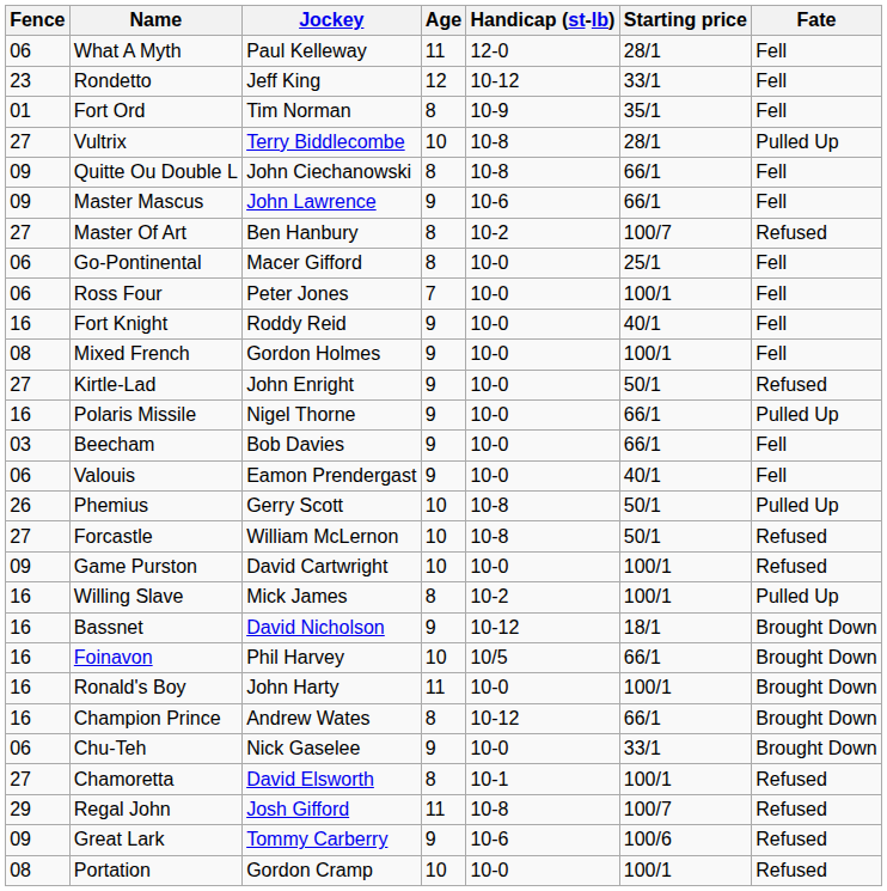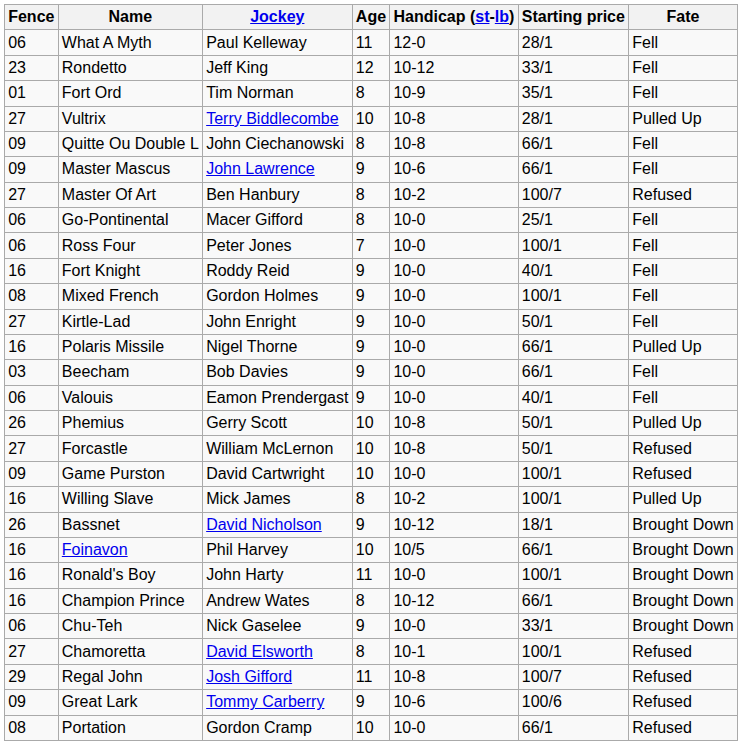 <table class="wikitable sortable">
 <tr>
 <th>Fence</th>
 <th>Name</th>
 <th><a href='#'>Jockey</a></th>
 <th>Age</th>
 <th>Handicap (<a href='#'>st</a>-<a href='#'>lb</a>)</th>
 <th>Starting price</th>
 <th>Fate</th>
 </tr>
 <tr>
 <td>06</td>
 <td>What A Myth</td>
 <td>Paul Kelleway</td>
 <td>11</td>
 <td>12-0</td>
 <td>28/1</td>
 <td>Fell</td>
 </tr>
 <tr>
 <td>23</td>
 <td>Rondetto</td>
 <td>Jeff King</td>
 <td>12</td>
 <td>10-12</td>
 <td>33/1</td>
 <td>Fell</td>
 </tr>
 <tr |>
 <td>01</td>
 <td>Fort Ord</td>
 <td>Tim Norman</td>
 <td>8</td>
 <td>10-9</td>
 <td>35/1</td>
 <td>Fell</td>
 </tr>
 <tr |>
 <td>27</td>
 <td>Vultrix</td>
 <td><a href='#'>Terry Biddlecombe</a></td>
 <td>10</td>
 <td>10-8</td>
 <td>28/1</td>
 <td>Pulled Up</td>
 </tr>
 <tr |>
 <td>09</td>
 <td>Quitte Ou Double L</td>
 <td>John Ciechanowski</td>
 <td>8</td>
 <td>10-8</td>
 <td>66/1</td>
 <td>Fell</td>
 </tr>
 <tr |>
 <td>09</td>
 <td>Master Mascus</td>
 <td><a href='#'>John Lawrence</a></td>
 <td>9</td>
 <td>10-6</td>
 <td>66/1</td>
 <td>Fell</td>
 </tr>
 <tr>
 <td>27</td>
 <td>Master Of Art</td>
 <td>Ben Hanbury</td>
 <td>8</td>
 <td>10-2</td>
 <td>100/7</td>
 <td>Refused</td>
 </tr>
 <tr>
 <td>06</td>
 <td>Go-Pontinental</td>
 <td>Macer Gifford</td>
 <td>8</td>
 <td>10-0</td>
 <td>25/1</td>
 <td>Fell</td>
 </tr>
 <tr>
 <td>06</td>
 <td>Ross Four</td>
 <td>Peter Jones</td>
 <td>7</td>
 <td>10-0</td>
 <td>100/1</td>
 <td>Fell</td>
 </tr>
 <tr>
 <td>16</td>
 <td>Fort Knight</td>
 <td>Roddy Reid</td>
 <td>9</td>
 <td>10-0</td>
 <td>40/1</td>
 <td>Fell</td>
 </tr>
 <tr>
 <td>08</td>
 <td>Mixed French</td>
 <td>Gordon Holmes</td>
 <td>9</td>
 <td>10-0</td>
 <td>100/1</td>
 <td>Fell</td>
 </tr>
 <tr>
 <td>27</td>
 <td>Kirtle-Lad</td>
 <td>John Enright</td>
 <td>9</td>
 <td>10-0</td>
 <td>50/1</td>
-<td>Refused</td>
+<td>Fell</td>
 </tr>
 <tr>
 <td>16</td>
 <td>Polaris Missile</td>
 <td>Nigel Thorne</td>
 <td>9</td>
 <td>10-0</td>
 <td>66/1</td>
 <td>Pulled Up</td>
 </tr>
 <tr>
 <td>03</td>
 <td>Beecham</td>
 <td>Bob Davies</td>
 <td>9</td>
 <td>10-0</td>
 <td>66/1</td>
 <td>Fell</td>
 </tr>
 <tr>
 <td>06</td>
 <td>Valouis</td>
 <td>Eamon Prendergast</td>
 <td>9</td>
 <td>10-0</td>
 <td>40/1</td>
 <td>Fell</td>
 </tr>
 <tr>
 <td>26</td>
 <td>Phemius</td>
 <td>Gerry Scott</td>
 <td>10</td>
 <td>10-8</td>
 <td>50/1</td>
 <td>Pulled Up</td>
 </tr>
 <tr>
 <td>27</td>
 <td>Forcastle</td>
 <td>William McLernon</td>
 <td>10</td>
 <td>10-8</td>
 <td>50/1</td>
 <td>Refused</td>
 </tr>
 <tr>
 <td>09</td>
 <td>Game Purston</td>
 <td>David Cartwright</td>
 <td>10</td>
 <td>10-0</td>
 <td>100/1</td>
 <td>Refused</td>
 </tr>
 <tr>
 <td>16</td>
 <td>Willing Slave</td>
 <td>Mick James</td>
 <td>8</td>
 <td>10-2</td>
 <td>100/1</td>
 <td>Pulled Up</td>
 </tr>
 <tr>
-<td>16</td>
+<td>26</td>
 <td>Bassnet</td>
 <td><a href='#'>David Nicholson</a></td>
 <td>9</td>
 <td>10-12</td>
 <td>18/1</td>
 <td>Brought Down</td>
 </tr>
 <tr>
 <td>16</td>
 <td><a href='#'>Foinavon</a></td>
 <td>Phil Harvey</td>
 <td>10</td>
 <td>10/5</td>
 <td>66/1</td>
 <td>Brought Down</td>
 </tr>
 <tr>
 <td>16</td>
 <td>Ronald's Boy</td>
 <td>John Harty</td>
 <td>11</td>
 <td>10-0</td>
 <td>100/1</td>
 <td>Brought Down</td>
 </tr>
 <tr>
 <td>16</td>
 <td>Champion Prince</td>
 <td>Andrew Wates</td>
 <td>8</td>
 <td>10-12</td>
 <td>66/1</td>
 <td>Brought Down</td>
 </tr>
 <tr>
 <td>06</td>
 <td>Chu-Teh</td>
 <td>Nick Gaselee</td>
 <td>9</td>
 <td>10-0</td>
 <td>33/1</td>
 <td>Brought Down</td>
 </tr>
 <tr>
 <td>27</td>
 <td>Chamoretta</td>
 <td><a href='#'>David Elsworth</a></td>
 <td>8</td>
 <td>10-1</td>
 <td>100/1</td>
 <td>Refused</td>
 </tr>
 <tr>
 <td>29</td>
 <td>Regal John</td>
 <td><a href='#'>Josh Gifford</a></td>
 <td>11</td>
 <td>10-8</td>
 <td>100/7</td>
 <td>Refused</td>
 </tr>
 <tr>
 <td>09</td>
 <td>Great Lark</td>
 <td><a href='#'>Tommy Carberry</a></td>
 <td>9</td>
 <td>10-6</td>
 <td>100/6</td>
 <td>Refused</td>
 </tr>
 <tr>
 <td>08</td>
 <td>Portation</td>
 <td>Gordon Cramp</td>
 <td>10</td>
 <td>10-0</td>
-<td>100/1</td>
+<td>66/1</td>
 <td>Refused</td>
 </tr>
 <tr>
 </tr>
 </table>
